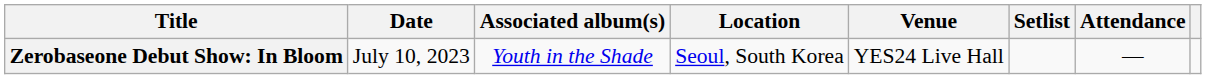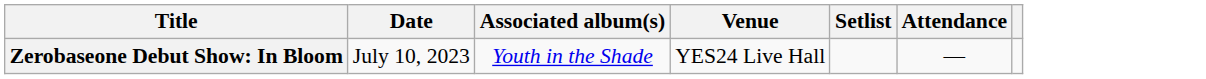 <table class="wikitable plainrowheaders" style="text-align:center">
 <tr>
 <th scope="col">Title</th>
 <th scope="col">Date</th>
 <th scope="col">Associated album(s)</th>
-<th scope="col">Location</th>
 <th scope="col">Venue</th>
 <th scope="col">Setlist</th>
 <th scope="col">Attendance</th>
 <th scope="col" class="unsortable"></th>
 </tr>
 <tr>
 <th scope="row">Zerobaseone Debut Show: In Bloom</th>
 <td>July 10, 2023</td>
 <td><em><a href='#'>Youth in the Shade</a></em></td>
-<td><a href='#'>Seoul</a>, South Korea</td>
 <td>YES24 Live Hall</td>
 <td></td>
 <td>—</td>
 <td></td>
 </tr>
 </table>
